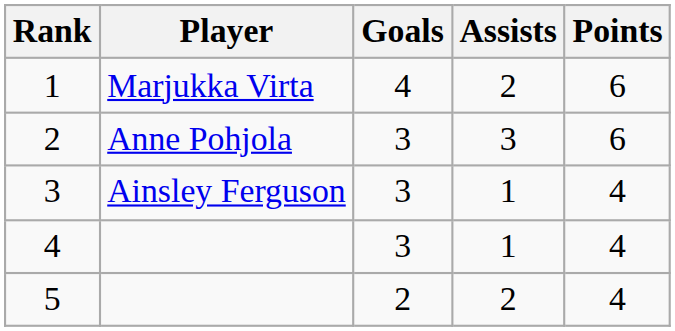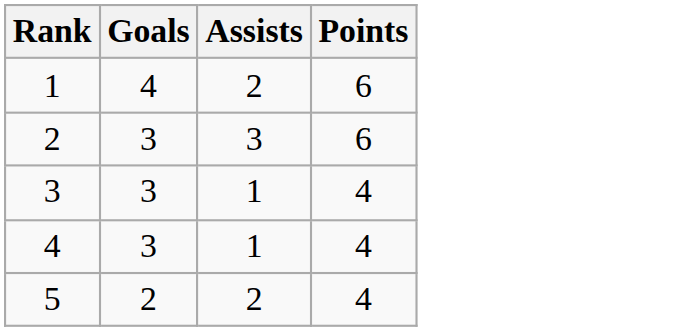 <table class="wikitable" style="text-align:center">
 <tr>
 <th>Rank</th>
-<th>Player</th>
 <th>Goals</th>
 <th>Assists</th>
 <th>Points</th>
 </tr>
 <tr>
 <td>1</td>
-<td align="left"> <a href='#'>Marjukka Virta</a></td>
 <td>4</td>
 <td>2</td>
 <td>6</td>
 </tr>
 <tr>
 <td>2</td>
-<td align="left"> <a href='#'>Anne Pohjola</a></td>
 <td>3</td>
 <td>3</td>
 <td>6</td>
 </tr>
 <tr>
 <td>3</td>
-<td align="left"> <a href='#'>Ainsley Ferguson</a></td>
 <td>3</td>
 <td>1</td>
 <td>4</td>
 </tr>
 <tr>
 <td>4</td>
-<td align="left"> </td>
 <td>3</td>
 <td>1</td>
 <td>4</td>
 </tr>
 <tr>
 <td>5</td>
-<td align="left"> </td>
 <td>2</td>
 <td>2</td>
 <td>4</td>
 </tr>
 </table>
